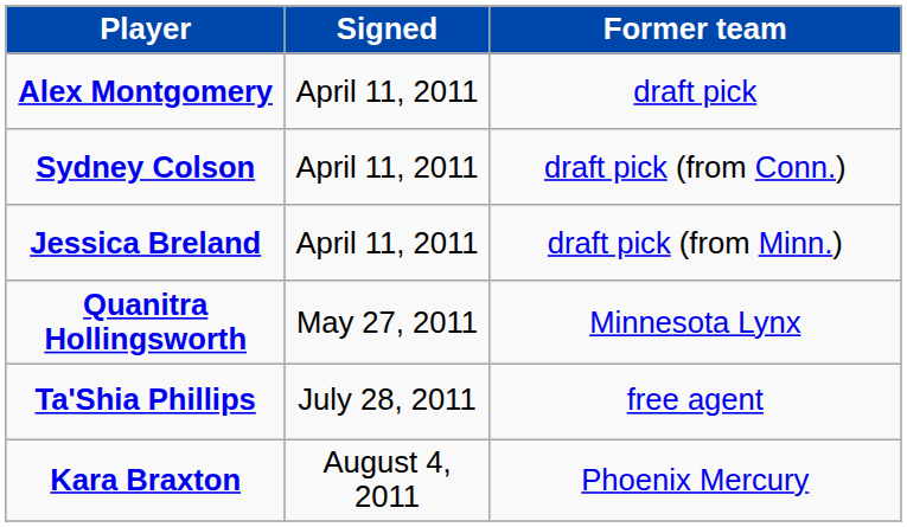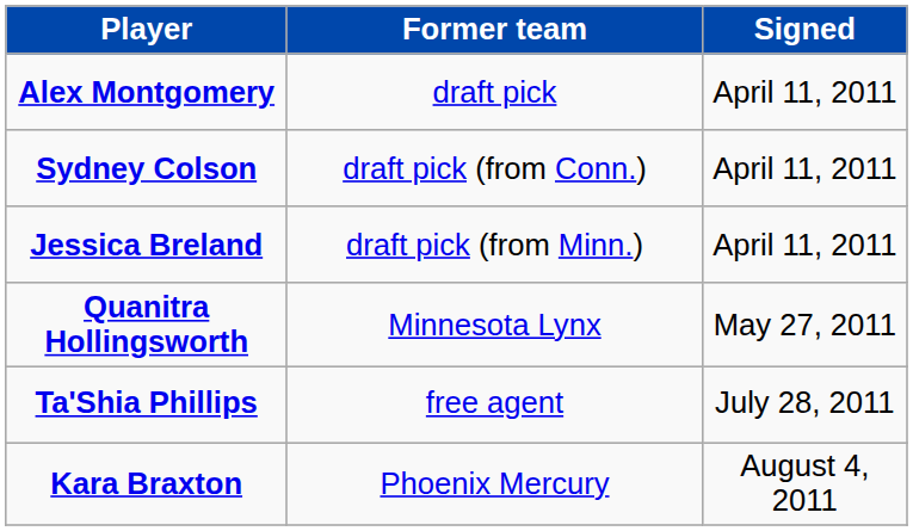 <table class="wikitable" style="text-align: center">
 <tr align="center" bgcolor="#dddddd">
 <td style="background:#0047AB;color:white; width:140px"><strong>Player</strong></td>
+<td style="background:#0047AB;color:white; width:210px"><strong>Former team</strong></td>
 <td style="background:#0047AB;color:white; width:100px"><strong>Signed</strong></td>
-<td style="background:#0047AB;color:white; width:210px"><strong>Former team</strong></td>
 </tr>
 <tr style="height:40px">
 <td><strong><a href='#'>Alex Montgomery</a></strong></td>
+<td><a href='#'>draft pick</a></td>
 <td>April 11, 2011</td>
-<td><a href='#'>draft pick</a></td>
 </tr>
 <tr style="height:40px">
 <td><strong><a href='#'>Sydney Colson</a></strong></td>
+<td><a href='#'>draft pick</a> (from <a href='#'>Conn.</a>)</td>
 <td>April 11, 2011</td>
-<td><a href='#'>draft pick</a> (from <a href='#'>Conn.</a>)</td>
 </tr>
 <tr style="height:40px">
 <td><strong><a href='#'>Jessica Breland</a></strong></td>
+<td><a href='#'>draft pick</a> (from <a href='#'>Minn.</a>)</td>
 <td>April 11, 2011</td>
-<td><a href='#'>draft pick</a> (from <a href='#'>Minn.</a>)</td>
 </tr>
 <tr style="height:40px">
 <td><strong><a href='#'>Quanitra Hollingsworth</a></strong></td>
+<td><a href='#'>Minnesota Lynx</a></td>
 <td>May 27, 2011</td>
-<td><a href='#'>Minnesota Lynx</a></td>
 </tr>
 <tr style="height:40px">
 <td><strong><a href='#'>Ta'Shia Phillips</a></strong></td>
+<td><a href='#'>free agent</a></td>
 <td>July 28, 2011</td>
-<td><a href='#'>free agent</a></td>
 </tr>
 <tr style="height:40px">
 <td><strong><a href='#'>Kara Braxton</a></strong></td>
+<td><a href='#'>Phoenix Mercury</a></td>
 <td>August 4, 2011</td>
-<td><a href='#'>Phoenix Mercury</a></td>
 </tr>
 </table>
